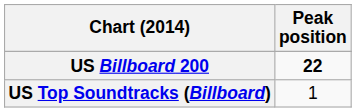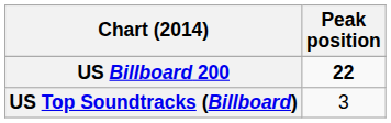 <table class="wikitable sortable plainrowheaders" style="text-align:center">
 <tr>
 <th scope="col">Chart (2014)</th>
 <th scope="col">Peak<br>position</th>
 </tr>
 <tr>
 </tr>
 <tr>
 <th scope="row">US <a href='#'><em>Billboard</em> 200</a></th>
 <td><strong>22</strong></td>
 </tr>
 <tr>
 <th scope="row">US <a href='#'>Top Soundtracks</a> (<em><a href='#'>Billboard</a></em>)</th>
-<td>1</td>
+<td>3</td>
 </tr>
 </table>
